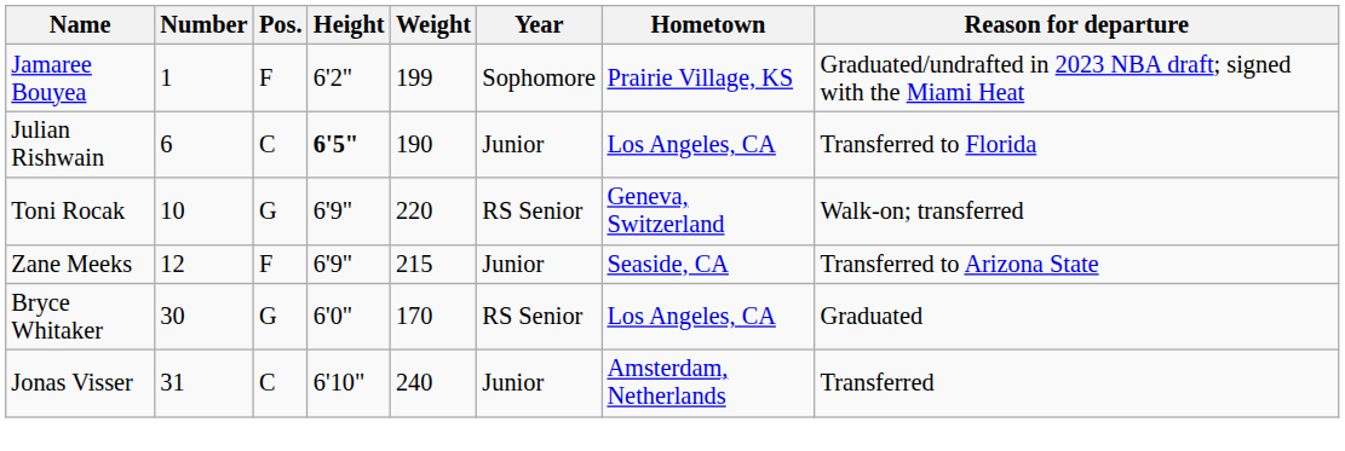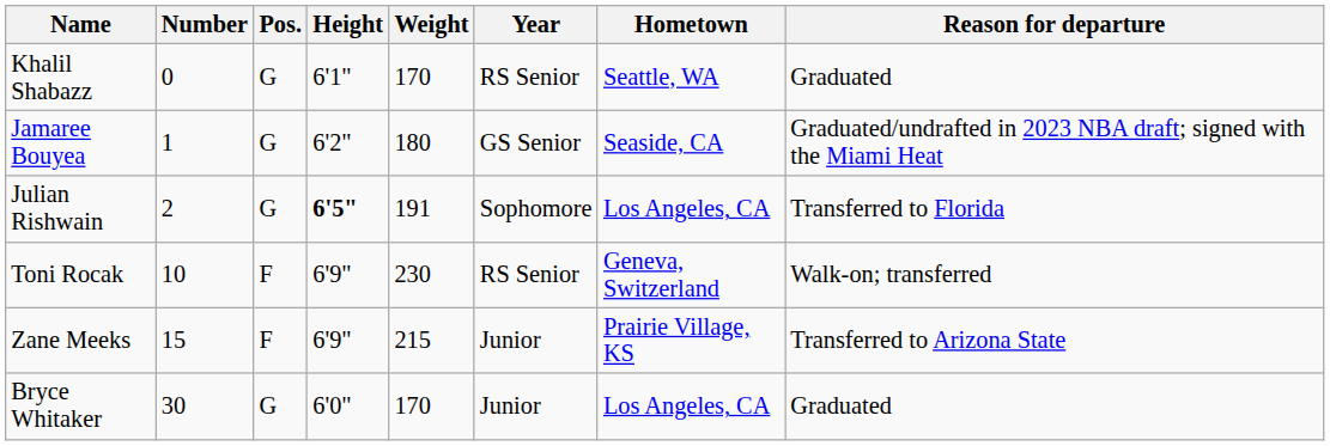 <table class="wikitable sortable" border="1">
 <tr>
 <th>Name</th>
 <th>Number</th>
 <th>Pos.</th>
 <th>Height</th>
 <th>Weight</th>
 <th>Year</th>
 <th>Hometown</th>
 <th class="unsortable">Reason for departure</th>
 </tr>
 <tr>
+<td>Khalil Shabazz</td>
+<td>0</td>
+<td>G</td>
+<td>6'1"</td>
+<td>170</td>
+<td>RS Senior</td>
+<td><a href='#'>Seattle, WA</a></td>
+<td>Graduated</td>
+</tr>
+<tr>
 <td><a href='#'>Jamaree Bouyea</a></td>
 <td>1</td>
-<td>F</td>
+<td>G</td>
 <td>6'2"</td>
-<td>199</td>
-<td>Sophomore</td>
-<td><a href='#'>Prairie Village, KS</a></td>
+<td>180</td>
+<td>GS Senior</td>
+<td><a href='#'>Seaside, CA</a></td>
 <td>Graduated/undrafted in <a href='#'>2023 NBA draft</a>; signed with the <a href='#'>Miami Heat</a></td>
 </tr>
 <tr>
 <td>Julian Rishwain</td>
-<td>6</td>
-<td>C</td>
+<td>2</td>
+<td>G</td>
 <td><strong>6'5"</strong></td>
-<td>190</td>
-<td>Junior</td>
+<td>191</td>
+<td>Sophomore</td>
 <td><a href='#'>Los Angeles, CA</a></td>
 <td>Transferred to <a href='#'>Florida</a></td>
 </tr>
 <tr>
 <td>Toni Rocak</td>
 <td>10</td>
-<td>G</td>
+<td>F</td>
 <td>6'9"</td>
-<td>220</td>
+<td>230</td>
 <td>RS Senior</td>
 <td><a href='#'>Geneva, Switzerland</a></td>
 <td>Walk-on; transferred</td>
 </tr>
 <tr>
 <td>Zane Meeks</td>
-<td>12</td>
+<td>15</td>
 <td>F</td>
 <td>6'9"</td>
 <td>215</td>
 <td>Junior</td>
-<td><a href='#'>Seaside, CA</a></td>
+<td><a href='#'>Prairie Village, KS</a></td>
 <td>Transferred to <a href='#'>Arizona State</a></td>
 </tr>
 <tr>
 <td>Bryce Whitaker</td>
 <td>30</td>
 <td>G</td>
 <td>6'0"</td>
 <td>170</td>
-<td>RS Senior</td>
+<td>Junior</td>
 <td><a href='#'>Los Angeles, CA</a></td>
 <td>Graduated</td>
 </tr>
-<tr>
-<td>Jonas Visser</td>
-<td>31</td>
-<td>C</td>
-<td>6'10"</td>
-<td>240</td>
-<td>Junior</td>
-<td><a href='#'>Amsterdam, Netherlands</a></td>
-<td>Transferred</td>
-</tr>
 </table>
